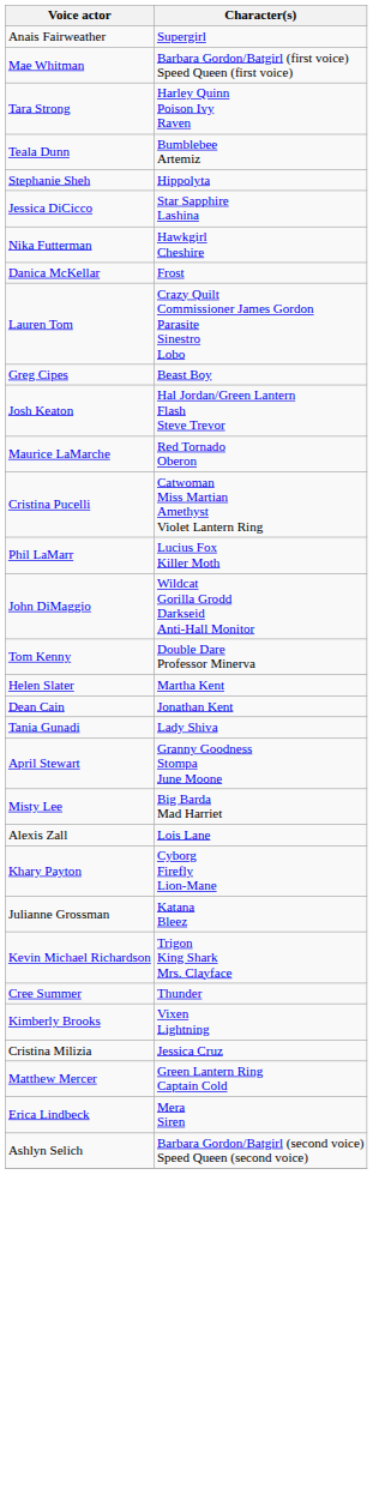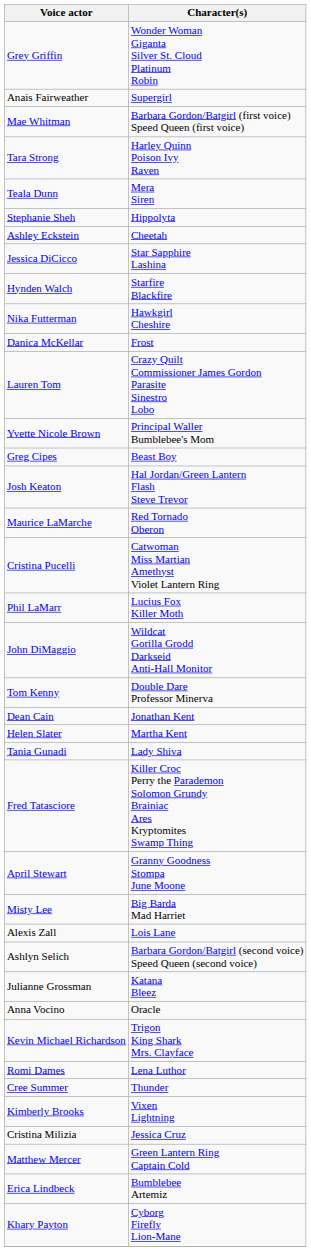 <table class="wikitable" width:99%;>
 <tr>
 <th>Voice actor</th>
 <th>Character(s)</th>
+</tr>
+<tr>
+<td><a href='#'>Grey Griffin</a></td>
+<td><a href='#'>Wonder Woman</a><br><a href='#'>Giganta</a><br><a href='#'>Silver St. Cloud</a><br><a href='#'>Platinum</a><br><a href='#'>Robin</a></td>
 </tr>
 <tr>
 <td>Anais Fairweather</td>
 <td><a href='#'>Supergirl</a></td>
 </tr>
 <tr>
 <td><a href='#'>Mae Whitman</a></td>
 <td><a href='#'>Barbara Gordon/Batgirl</a> (first voice)<br>Speed Queen (first voice)</td>
 </tr>
 <tr>
 <td><a href='#'>Tara Strong</a></td>
 <td><a href='#'>Harley Quinn</a><br><a href='#'>Poison Ivy</a><br><a href='#'>Raven</a></td>
 </tr>
 <tr>
 <td><a href='#'>Teala Dunn</a></td>
-<td><a href='#'>Bumblebee</a><br>Artemiz</td>
+<td><a href='#'>Mera</a><br><a href='#'>Siren</a></td>
 </tr>
 <tr>
 <td><a href='#'>Stephanie Sheh</a></td>
 <td><a href='#'>Hippolyta</a></td>
 </tr>
 <tr>
+<td><a href='#'>Ashley Eckstein</a></td>
+<td><a href='#'>Cheetah</a></td>
+</tr>
+<tr>
 <td><a href='#'>Jessica DiCicco</a></td>
 <td><a href='#'>Star Sapphire</a><br><a href='#'>Lashina</a></td>
+</tr>
+<tr>
+<td><a href='#'>Hynden Walch</a></td>
+<td><a href='#'>Starfire</a><br><a href='#'>Blackfire</a></td>
 </tr>
 <tr>
 <td><a href='#'>Nika Futterman</a></td>
 <td><a href='#'>Hawkgirl</a><br><a href='#'>Cheshire</a></td>
 </tr>
 <tr>
 <td><a href='#'>Danica McKellar</a></td>
 <td><a href='#'>Frost</a></td>
 </tr>
 <tr>
 <td><a href='#'>Lauren Tom</a></td>
 <td><a href='#'>Crazy Quilt</a><br><a href='#'>Commissioner James Gordon</a><br><a href='#'>Parasite</a><br><a href='#'>Sinestro</a><br><a href='#'>Lobo</a></td>
+</tr>
+<tr>
+<td><a href='#'>Yvette Nicole Brown</a></td>
+<td><a href='#'>Principal Waller</a><br>Bumblebee's Mom</td>
 </tr>
 <tr>
 <td><a href='#'>Greg Cipes</a></td>
 <td><a href='#'>Beast Boy</a></td>
 </tr>
 <tr>
 <td><a href='#'>Josh Keaton</a></td>
 <td><a href='#'>Hal Jordan/Green Lantern</a><br><a href='#'>Flash</a><br><a href='#'>Steve Trevor</a></td>
 </tr>
 <tr>
 <td><a href='#'>Maurice LaMarche</a></td>
 <td><a href='#'>Red Tornado</a><br><a href='#'>Oberon</a></td>
 </tr>
 <tr>
 <td><a href='#'>Cristina Pucelli</a></td>
 <td><a href='#'>Catwoman</a><br><a href='#'>Miss Martian</a><br><a href='#'>Amethyst</a><br>Violet Lantern Ring</td>
 </tr>
 <tr>
 <td><a href='#'>Phil LaMarr</a></td>
 <td><a href='#'>Lucius Fox</a><br><a href='#'>Killer Moth</a></td>
 </tr>
 <tr>
 <td><a href='#'>John DiMaggio</a></td>
 <td><a href='#'>Wildcat</a><br><a href='#'>Gorilla Grodd</a><br><a href='#'>Darkseid</a><br><a href='#'>Anti-Hall Monitor</a></td>
 </tr>
 <tr>
 <td><a href='#'>Tom Kenny</a></td>
 <td><a href='#'>Double Dare</a><br>Professor Minerva</td>
 </tr>
 <tr>
+<td><a href='#'>Dean Cain</a></td>
+<td><a href='#'>Jonathan Kent</a></td>
+</tr>
+<tr>
 <td><a href='#'>Helen Slater</a></td>
 <td><a href='#'>Martha Kent</a></td>
 </tr>
 <tr>
-<td><a href='#'>Dean Cain</a></td>
-<td><a href='#'>Jonathan Kent</a></td>
+<td><a href='#'>Tania Gunadi</a></td>
+<td><a href='#'>Lady Shiva</a></td>
 </tr>
 <tr>
-<td><a href='#'>Tania Gunadi</a></td>
-<td><a href='#'>Lady Shiva</a></td>
+<td><a href='#'>Fred Tatasciore</a></td>
+<td><a href='#'>Killer Croc</a><br>Perry the <a href='#'>Parademon</a><br><a href='#'>Solomon Grundy</a><br><a href='#'>Brainiac</a><br><a href='#'>Ares</a><br>Kryptomites<br><a href='#'>Swamp Thing</a></td>
 </tr>
 <tr>
 <td><a href='#'>April Stewart</a></td>
 <td><a href='#'>Granny Goodness</a><br><a href='#'>Stompa</a><br><a href='#'>June Moone</a></td>
 </tr>
 <tr>
 <td><a href='#'>Misty Lee</a></td>
 <td><a href='#'>Big Barda</a><br>Mad Harriet</td>
 </tr>
 <tr>
 <td>Alexis Zall</td>
 <td><a href='#'>Lois Lane</a></td>
 </tr>
 <tr>
-<td><a href='#'>Khary Payton</a></td>
-<td><a href='#'>Cyborg</a><br><a href='#'>Firefly</a><br><a href='#'>Lion-Mane</a></td>
+<td>Ashlyn Selich</td>
+<td><a href='#'>Barbara Gordon/Batgirl</a> (second voice)<br>Speed Queen (second voice)</td>
 </tr>
 <tr>
 <td>Julianne Grossman</td>
 <td><a href='#'>Katana</a><br><a href='#'>Bleez</a></td>
 </tr>
 <tr>
+<td>Anna Vocino</td>
+<td>Oracle</td>
+</tr>
+<tr>
 <td><a href='#'>Kevin Michael Richardson</a></td>
 <td><a href='#'>Trigon</a><br><a href='#'>King Shark</a><br><a href='#'>Mrs. Clayface</a></td>
+</tr>
+<tr>
+<td><a href='#'>Romi Dames</a></td>
+<td><a href='#'>Lena Luthor</a></td>
 </tr>
 <tr>
 <td><a href='#'>Cree Summer</a></td>
 <td><a href='#'>Thunder</a></td>
 </tr>
 <tr>
 <td><a href='#'>Kimberly Brooks</a></td>
 <td><a href='#'>Vixen</a><br><a href='#'>Lightning</a></td>
 </tr>
 <tr>
 <td>Cristina Milizia</td>
 <td><a href='#'>Jessica Cruz</a></td>
 </tr>
 <tr>
 <td><a href='#'>Matthew Mercer</a></td>
 <td><a href='#'>Green Lantern Ring</a><br><a href='#'>Captain Cold</a></td>
 </tr>
 <tr>
 <td><a href='#'>Erica Lindbeck</a></td>
-<td><a href='#'>Mera</a><br><a href='#'>Siren</a></td>
+<td><a href='#'>Bumblebee</a><br>Artemiz</td>
 </tr>
 <tr>
-<td>Ashlyn Selich</td>
-<td><a href='#'>Barbara Gordon/Batgirl</a> (second voice)<br>Speed Queen (second voice)</td>
+<td><a href='#'>Khary Payton</a></td>
+<td><a href='#'>Cyborg</a><br><a href='#'>Firefly</a><br><a href='#'>Lion-Mane</a></td>
 </tr>
 <tr>
 </tr>
 </table>
